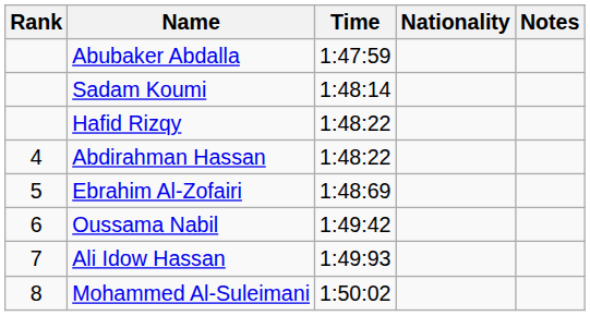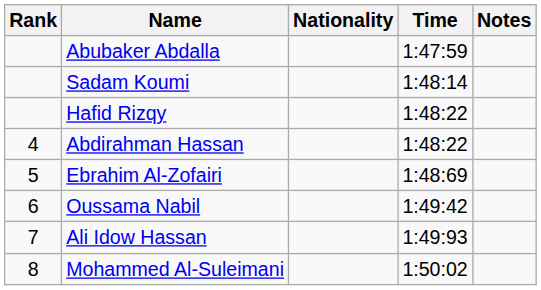 <table class="wikitable sortable" style="text-align:center;font-size:95%">
 <tr>
 <th>Rank</th>
 <th>Name</th>
+<th>Nationality</th>
 <th>Time</th>
-<th>Nationality</th>
 <th>Notes</th>
 </tr>
 <tr>
 <td></td>
 <td align=left><a href='#'>Abubaker Abdalla</a></td>
+<td align=left></td>
 <td>1:47:59</td>
-<td align=left></td>
 <td></td>
 </tr>
 <tr>
 <td></td>
 <td align=left><a href='#'>Sadam Koumi</a></td>
+<td align=left></td>
 <td>1:48:14</td>
-<td align=left></td>
 <td></td>
 </tr>
 <tr>
 <td></td>
 <td align=left><a href='#'>Hafid Rizqy</a></td>
+<td align=left></td>
 <td>1:48:22</td>
-<td align=left></td>
 <td></td>
 </tr>
 <tr>
 <td>4</td>
 <td align=left><a href='#'>Abdirahman Hassan</a></td>
+<td align=left></td>
 <td>1:48:22</td>
-<td align=left></td>
 <td></td>
 </tr>
 <tr>
 <td>5</td>
 <td align=left><a href='#'>Ebrahim Al-Zofairi</a></td>
+<td align=left></td>
 <td>1:48:69</td>
-<td align=left></td>
 <td></td>
 </tr>
 <tr>
 <td>6</td>
 <td align=left><a href='#'>Oussama Nabil</a></td>
+<td align=left></td>
 <td>1:49:42</td>
-<td align=left></td>
 <td></td>
 </tr>
 <tr>
 <td>7</td>
 <td align=left><a href='#'>Ali Idow Hassan</a></td>
+<td align=left></td>
 <td>1:49:93</td>
-<td align=left></td>
 <td></td>
 </tr>
 <tr>
 <td>8</td>
 <td align=left><a href='#'>Mohammed Al-Suleimani</a></td>
+<td align=left></td>
 <td>1:50:02</td>
-<td align=left></td>
 <td></td>
 </tr>
 </table>
